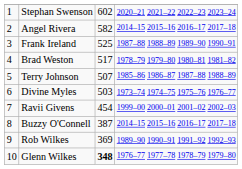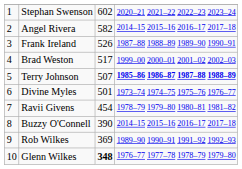 <table class="wikitable">
 <tr>
 </tr>
 <tr>
 <td>1</td>
 <td>Stephan Swenson</td>
 <td>602</td>
 <td style="font-size:80%;"><a href='#'>2020–21</a> <a href='#'>2021–22</a> <a href='#'>2022–23</a> <a href='#'>2023–24</a></td>
 </tr>
 <tr>
 <td>2</td>
 <td>Angel Rivera</td>
 <td>582</td>
 <td style="font-size:80%;"><a href='#'>2014–15</a> <a href='#'>2015–16</a> <a href='#'>2016–17</a> <a href='#'>2017–18</a></td>
 </tr>
 <tr>
 <td>3</td>
 <td>Frank Ireland</td>
-<td>525</td>
+<td>526</td>
 <td style="font-size:80%;"><a href='#'>1987–88</a> <a href='#'>1988–89</a> <a href='#'>1989–90</a> <a href='#'>1990–91</a></td>
 </tr>
 <tr>
 <td>4</td>
 <td>Brad Weston</td>
 <td>517</td>
-<td style="font-size:80%;"><a href='#'>1978–79</a> <a href='#'>1979–80</a> <a href='#'>1980–81</a> <a href='#'>1981–82</a></td>
+<td style="font-size:80%;"><a href='#'>1999–00</a> <a href='#'>2000–01</a> <a href='#'>2001–02</a> <a href='#'>2002–03</a></td>
 </tr>
 <tr>
 <td>5</td>
 <td>Terry Johnson</td>
 <td>507</td>
-<td style="font-size:80%;"><a href='#'>1985–86</a> <a href='#'>1986–87</a> <a href='#'>1987–88</a> <a href='#'>1988–89</a></td>
+<td style="font-size:80%;"><strong><a href='#'>1985–86</a> <a href='#'>1986–87</a> <a href='#'>1987–88</a> <a href='#'>1988–89</a></strong></td>
 </tr>
 <tr>
 <td>6</td>
 <td>Divine Myles</td>
-<td>503</td>
+<td>501</td>
 <td style="font-size:80%;"><a href='#'>1973–74</a> <a href='#'>1974–75</a> <a href='#'>1975–76</a> <a href='#'>1976–77</a></td>
 </tr>
 <tr>
 <td>7</td>
 <td>Ravii Givens</td>
 <td>454</td>
-<td style="font-size:80%;"><a href='#'>1999–00</a> <a href='#'>2000–01</a> <a href='#'>2001–02</a> <a href='#'>2002–03</a></td>
+<td style="font-size:80%;"><a href='#'>1978–79</a> <a href='#'>1979–80</a> <a href='#'>1980–81</a> <a href='#'>1981–82</a></td>
 </tr>
 <tr>
 <td>8</td>
 <td>Buzzy O'Connell</td>
-<td>387</td>
+<td>390</td>
 <td style="font-size:80%;"><a href='#'>2014–15</a> <a href='#'>2015–16</a> <a href='#'>2016–17</a> <a href='#'>2017–18</a></td>
 </tr>
 <tr>
 <td>9</td>
 <td>Rob Wilkes</td>
 <td>369</td>
 <td style="font-size:80%;"><a href='#'>1989–90</a> <a href='#'>1990–91</a> <a href='#'>1991–92</a> <a href='#'>1992–93</a></td>
 </tr>
 <tr>
 <td>10</td>
 <td>Glenn Wilkes</td>
 <td><strong>348</strong></td>
 <td style="font-size:80%;"><a href='#'>1976–77</a> <a href='#'>1977–78</a> <a href='#'>1978–79</a> <a href='#'>1979–80</a></td>
 </tr>
 </table>
